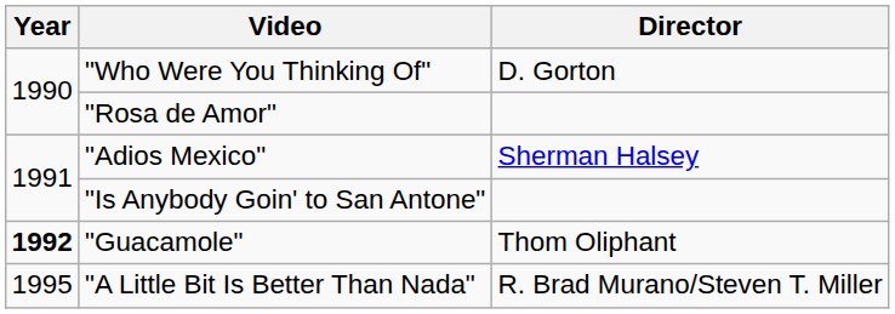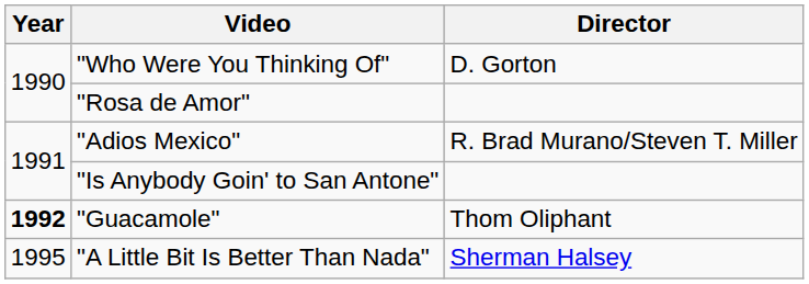 <table class="wikitable">
 <tr>
 <th>Year</th>
 <th>Video</th>
 <th>Director</th>
 </tr>
 <tr>
 <td rowspan="2">1990</td>
 <td>"Who Were You Thinking Of"</td>
 <td>D. Gorton</td>
 </tr>
 <tr>
 <td>"Rosa de Amor"</td>
 </tr>
 <tr>
 <td rowspan="2">1991</td>
 <td>"Adios Mexico"</td>
-<td><a href='#'>Sherman Halsey</a></td>
+<td>R. Brad Murano/Steven T. Miller</td>
 </tr>
 <tr>
 <td>"Is Anybody Goin' to San Antone"</td>
 </tr>
 <tr>
 <td><strong>1992</strong></td>
 <td>"Guacamole"</td>
 <td>Thom Oliphant</td>
 </tr>
 <tr>
 <td>1995</td>
 <td>"A Little Bit Is Better Than Nada"</td>
-<td>R. Brad Murano/Steven T. Miller</td>
+<td><a href='#'>Sherman Halsey</a></td>
 </tr>
 </table>
